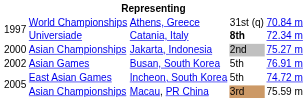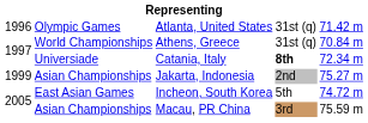 <table>
 <tr>
 <th colspan="5">Representing </th>
+</tr>
+<tr>
+<td>1996</td>
+<td><a href='#'>Olympic Games</a></td>
+<td><a href='#'>Atlanta, United States</a></td>
+<td>31st (q)</td>
+<td><a href='#'>71.42 m</a></td>
 </tr>
 <tr>
 <td rowspan=2>1997</td>
 <td><a href='#'>World Championships</a></td>
 <td><a href='#'>Athens, Greece</a></td>
 <td>31st (q)</td>
 <td><a href='#'>70.84 m</a></td>
 </tr>
 <tr>
 <td><a href='#'>Universiade</a></td>
 <td><a href='#'>Catania, Italy</a></td>
 <td><strong>8th</strong></td>
 <td><a href='#'>72.34 m</a></td>
 </tr>
 <tr>
-<td>2000</td>
+<td>1999</td>
 <td><a href='#'>Asian Championships</a></td>
 <td><a href='#'>Jakarta, Indonesia</a></td>
 <td bgcolor="silver">2nd</td>
 <td><a href='#'>75.27 m</a></td>
-</tr>
-<tr>
-<td>2002</td>
-<td><a href='#'>Asian Games</a></td>
-<td><a href='#'>Busan, South Korea</a></td>
-<td>5th</td>
-<td><a href='#'>76.91 m</a></td>
 </tr>
 <tr>
 <td rowspan=2>2005</td>
 <td><a href='#'>East Asian Games</a></td>
 <td><a href='#'>Incheon, South Korea</a></td>
 <td>5th</td>
 <td><a href='#'>74.72 m</a></td>
 </tr>
 <tr>
 <td><a href='#'>Asian Championships</a></td>
 <td><a href='#'>Macau</a>, <a href='#'>PR China</a></td>
 <td bgcolor="cc9966">3rd</td>
 <td>75.59 m</td>
 </tr>
 </table>
